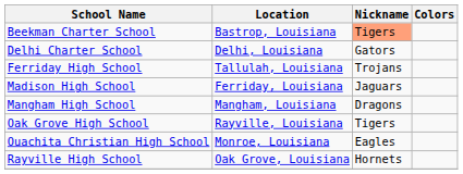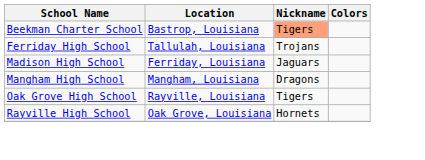 <table class="wikitable">
 <tr>
 <th>School Name</th>
 <th>Location</th>
 <th>Nickname</th>
 <th>Colors</th>
 </tr>
 <tr>
 <td><a href='#'>Beekman Charter School</a></td>
 <td><a href='#'>Bastrop, Louisiana</a></td>
 <td style="background: lightsalmon;">Tigers</td>
-<td> </td>
-</tr>
-<tr>
-<td><a href='#'>Delhi Charter School</a></td>
-<td><a href='#'>Delhi, Louisiana</a></td>
-<td>Gators</td>
 <td> </td>
 </tr>
 <tr>
 <td><a href='#'>Ferriday High School</a></td>
 <td><a href='#'>Tallulah, Louisiana</a></td>
 <td>Trojans</td>
 <td>  </td>
 </tr>
 <tr>
 <td><a href='#'>Madison High School</a></td>
 <td><a href='#'>Ferriday, Louisiana</a></td>
 <td>Jaguars</td>
 <td> </td>
 </tr>
 <tr>
 <td><a href='#'>Mangham High School</a></td>
 <td><a href='#'>Mangham, Louisiana</a></td>
 <td>Dragons</td>
 <td> </td>
 </tr>
 <tr>
 <td><a href='#'>Oak Grove High School</a></td>
 <td><a href='#'>Rayville, Louisiana</a></td>
 <td>Tigers</td>
 <td>  </td>
 </tr>
 <tr>
-<td><a href='#'>Ouachita Christian High School</a></td>
-<td><a href='#'>Monroe, Louisiana</a></td>
-<td>Eagles</td>
-<td> </td>
-</tr>
-<tr>
 <td><a href='#'>Rayville High School</a></td>
 <td><a href='#'>Oak Grove, Louisiana</a></td>
 <td>Hornets</td>
 <td> </td>
 </tr>
 <tr>
 </tr>
 </table>
